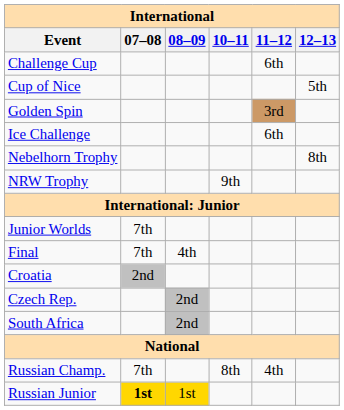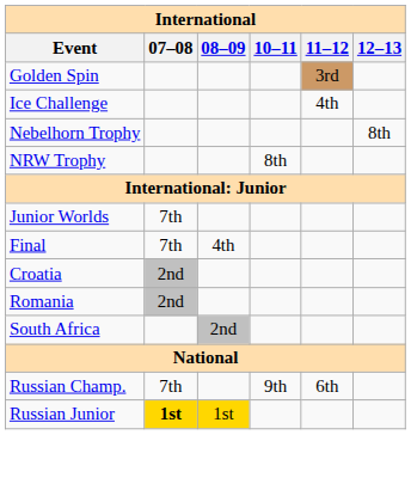 <table class="wikitable" style="text-align:center">
 <tr>
 <th colspan="6" style="background-color: #ffdead; " align="center">International</th>
 </tr>
 <tr>
 <th>Event</th>
 <th>07–08</th>
 <th><a href='#'>08–09</a></th>
 <th><a href='#'>10–11</a></th>
 <th><a href='#'>11–12</a></th>
 <th><a href='#'>12–13</a></th>
-</tr>
-<tr>
-<td align=left><a href='#'>Challenge Cup</a></td>
-<td></td>
-<td></td>
-<td></td>
-<td>6th</td>
-<td></td>
-</tr>
-<tr>
-<td align=left><a href='#'>Cup of Nice</a></td>
-<td></td>
-<td></td>
-<td></td>
-<td></td>
-<td>5th</td>
 </tr>
 <tr>
 <td align=left><a href='#'>Golden Spin</a></td>
 <td></td>
 <td></td>
 <td></td>
 <td bgcolor=cc9966>3rd</td>
 <td></td>
 </tr>
 <tr>
 <td align=left><a href='#'>Ice Challenge</a></td>
 <td></td>
 <td></td>
 <td></td>
-<td>6th</td>
+<td>4th</td>
 <td></td>
 </tr>
 <tr>
 <td align=left><a href='#'>Nebelhorn Trophy</a></td>
 <td></td>
 <td></td>
 <td></td>
 <td></td>
 <td>8th</td>
 </tr>
 <tr>
 <td align=left><a href='#'>NRW Trophy</a></td>
 <td></td>
 <td></td>
-<td>9th</td>
+<td>8th</td>
 <td></td>
 <td></td>
 </tr>
 <tr>
 <th colspan="6" style="background-color: #ffdead; " align="center">International: Junior</th>
 </tr>
 <tr>
 <td align="left"><a href='#'>Junior Worlds</a></td>
 <td>7th</td>
 <td></td>
 <td></td>
 <td></td>
 <td></td>
 </tr>
 <tr>
 <td align="left"> <a href='#'>Final</a></td>
 <td>7th</td>
 <td>4th</td>
 <td></td>
 <td></td>
 <td></td>
 </tr>
 <tr>
 <td align="left"> <a href='#'>Croatia</a></td>
 <td bgcolor="silver">2nd</td>
 <td></td>
 <td></td>
 <td></td>
 <td></td>
 </tr>
 <tr>
-<td align="left"> <a href='#'>Czech Rep.</a></td>
+<td align="left"> <a href='#'>Romania</a></td>
+<td bgcolor="silver">2nd</td>
 <td></td>
-<td bgcolor="silver">2nd</td>
 <td></td>
 <td></td>
 <td></td>
 </tr>
 <tr>
 <td align="left"> <a href='#'>South Africa</a></td>
 <td></td>
 <td bgcolor="silver">2nd</td>
 <td></td>
 <td></td>
 <td></td>
 </tr>
 <tr>
 <th colspan="6" style="background-color: #ffdead; " align="center">National</th>
 </tr>
 <tr>
 <td align="left"><a href='#'>Russian Champ.</a></td>
 <td>7th</td>
 <td></td>
-<td>8th</td>
-<td>4th</td>
+<td>9th</td>
+<td>6th</td>
 <td></td>
 </tr>
 <tr>
 <td align="left"><a href='#'>Russian Junior</a></td>
 <td bgcolor="gold"><strong>1st</strong></td>
 <td bgcolor="gold">1st</td>
 <td></td>
 <td></td>
 <td></td>
 </tr>
 </table>
